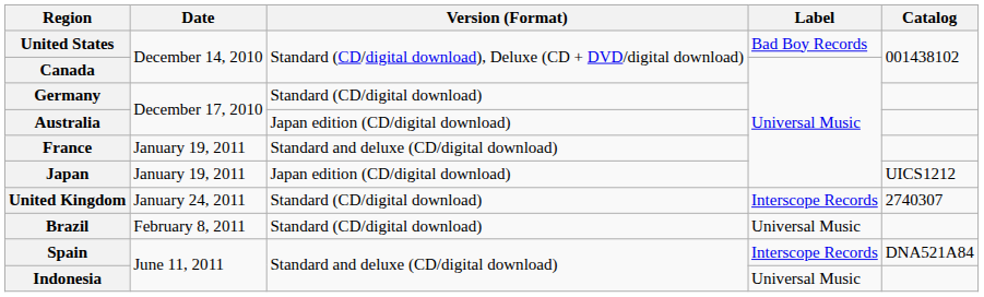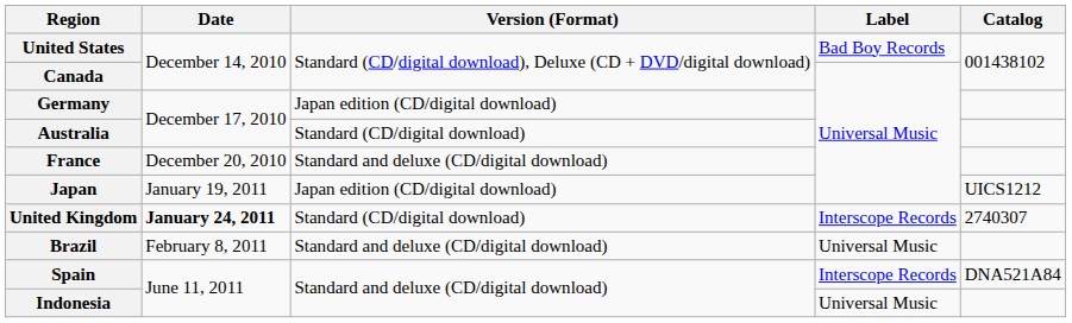 <table class="wikitable plainrowheaders">
 <tr>
 <th scope="col">Region</th>
 <th scope="col">Date</th>
 <th scope="col">Version (Format)</th>
 <th scope="col">Label</th>
 <th scope="col">Catalog</th>
 </tr>
 <tr>
 <th scope="row">United States</th>
 <td rowspan="2">December 14, 2010</td>
 <td rowspan="2">Standard (<a href='#'>CD</a>/<a href='#'>digital download</a>), Deluxe (CD + <a href='#'>DVD</a>/digital download)</td>
 <td><a href='#'>Bad Boy Records</a></td>
 <td rowspan="2">001438102</td>
 </tr>
 <tr>
 <th scope="row">Canada</th>
 <td rowspan="5"><a href='#'>Universal Music</a></td>
 </tr>
 <tr>
 <th scope="row">Germany</th>
 <td rowspan="2">December 17, 2010</td>
+<td>Japan edition (CD/digital download)</td>
+<td></td>
+</tr>
+<tr>
+<th scope="row">Australia</th>
 <td>Standard (CD/digital download)</td>
 <td></td>
 </tr>
 <tr>
-<th scope="row">Australia</th>
-<td>Japan edition (CD/digital download)</td>
-<td></td>
-</tr>
-<tr>
 <th scope="row">France</th>
-<td>January 19, 2011</td>
+<td>December 20, 2010</td>
 <td>Standard and deluxe (CD/digital download)</td>
 <td></td>
 </tr>
 <tr>
 <th scope="row">Japan</th>
 <td>January 19, 2011</td>
 <td>Japan edition (CD/digital download)</td>
 <td>UICS1212</td>
 </tr>
 <tr>
 <th scope="row">United Kingdom</th>
-<td>January 24, 2011</td>
+<td><strong>January 24, 2011</strong></td>
 <td>Standard (CD/digital download)</td>
 <td><a href='#'>Interscope Records</a></td>
 <td>2740307</td>
 </tr>
 <tr>
 <th scope="row">Brazil</th>
 <td>February 8, 2011</td>
-<td>Standard (CD/digital download)</td>
+<td>Standard and deluxe (CD/digital download)</td>
 <td>Universal Music</td>
 <td></td>
 </tr>
 <tr>
 <th scope="row">Spain</th>
 <td rowspan="2">June 11, 2011</td>
 <td rowspan="2">Standard and deluxe (CD/digital download)</td>
 <td><a href='#'>Interscope Records</a></td>
 <td>DNA521A84</td>
 </tr>
 <tr>
 <th scope="row">Indonesia</th>
 <td>Universal Music</td>
 <td></td>
 </tr>
 </table>
